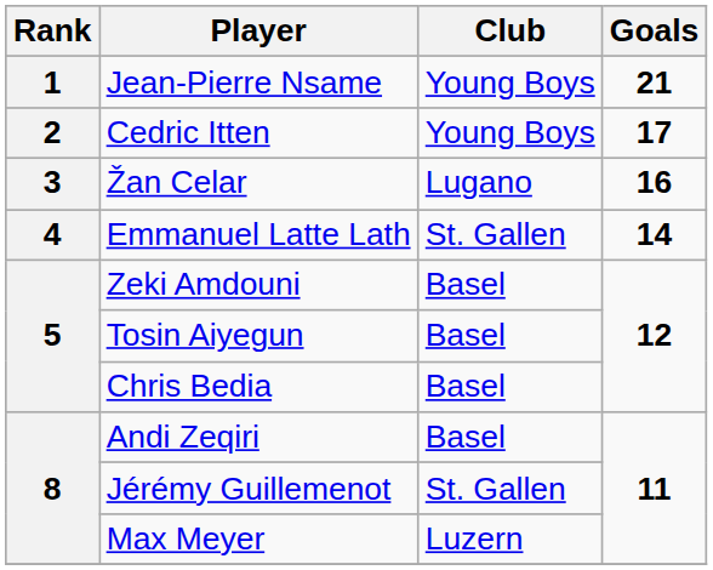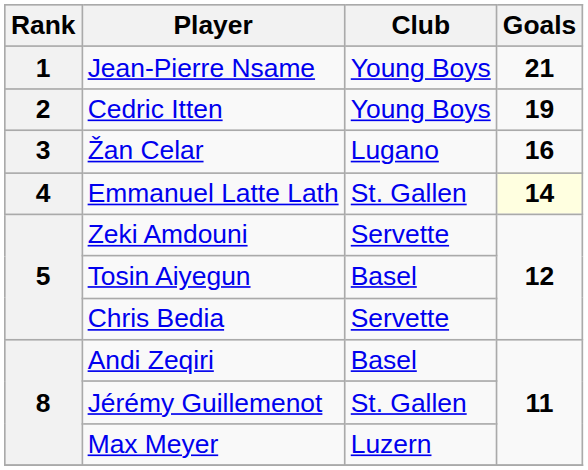 <table class="wikitable sortable" style="text-align:center">
 <tr>
 <th>Rank</th>
 <th>Player</th>
 <th>Club</th>
 <th>Goals</th>
 </tr>
 <tr>
 <th>1</th>
 <td align=left> <a href='#'>Jean-Pierre Nsame</a></td>
 <td align=left><a href='#'>Young Boys</a></td>
 <td><strong>21</strong></td>
 </tr>
 <tr>
 <th>2</th>
 <td align=left> <a href='#'>Cedric Itten</a></td>
 <td align=left><a href='#'>Young Boys</a></td>
-<td><strong>17</strong></td>
+<td><strong>19</strong></td>
 </tr>
 <tr>
 <th>3</th>
 <td align=left> <a href='#'>Žan Celar</a></td>
 <td align=left><a href='#'>Lugano</a></td>
 <td><strong>16</strong></td>
 </tr>
 <tr>
 <th>4</th>
 <td align=left> <a href='#'>Emmanuel Latte Lath</a></td>
 <td align=left><a href='#'>St. Gallen</a></td>
-<td><strong>14</strong></td>
+<td style="background: lightyellow;"><strong>14</strong></td>
 </tr>
 <tr>
 <th rowspan=3>5</th>
 <td align=left> <a href='#'>Zeki Amdouni</a></td>
-<td align=left><a href='#'>Basel</a></td>
+<td align=left><a href='#'>Servette</a></td>
 <td rowspan=3><strong>12</strong></td>
 </tr>
 <tr>
 <td align=left> <a href='#'>Tosin Aiyegun</a></td>
 <td align=left><a href='#'>Basel</a></td>
 </tr>
 <tr>
 <td align=left> <a href='#'>Chris Bedia</a></td>
-<td align=left><a href='#'>Basel</a></td>
+<td align=left><a href='#'>Servette</a></td>
 </tr>
 <tr>
 <th rowspan=3>8</th>
 <td align=left> <a href='#'>Andi Zeqiri</a></td>
 <td align=left><a href='#'>Basel</a></td>
 <td rowspan=3><strong>11</strong></td>
 </tr>
 <tr>
 <td align=left> <a href='#'>Jérémy Guillemenot</a></td>
 <td align=left><a href='#'>St. Gallen</a></td>
 </tr>
 <tr>
 <td align=left> <a href='#'>Max Meyer</a></td>
 <td align=left><a href='#'>Luzern</a></td>
 </tr>
 <tr>
 </tr>
 </table>
